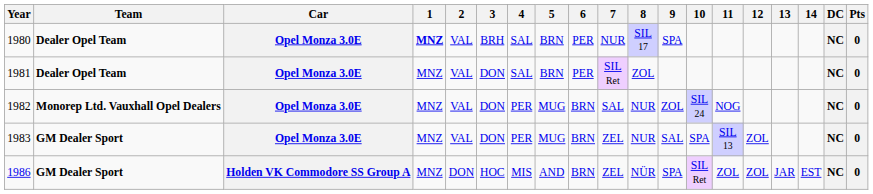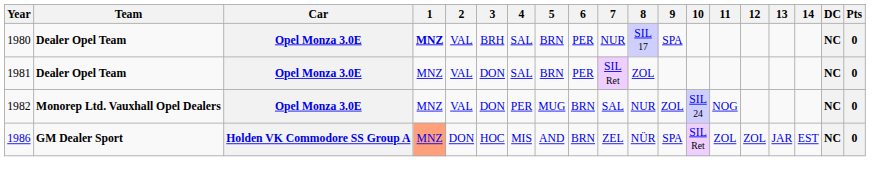 <table class="wikitable" style="text-align:center; font-size:85%">
 <tr>
 <th>Year</th>
 <th>Team</th>
 <th>Car</th>
 <th>1</th>
 <th>2</th>
 <th>3</th>
 <th>4</th>
 <th>5</th>
 <th>6</th>
 <th>7</th>
 <th>8</th>
 <th>9</th>
 <th>10</th>
 <th>11</th>
 <th>12</th>
 <th>13</th>
 <th>14</th>
 <th>DC</th>
 <th>Pts</th>
 </tr>
 <tr>
 <td>1980</td>
 <td align="left" nowrap> <strong>Dealer Opel Team</strong></td>
 <th nowrap><a href='#'>Opel Monza 3.0E</a></th>
 <td><strong><a href='#'>MNZ</a></strong></td>
 <td><a href='#'>VAL</a></td>
 <td><a href='#'>BRH</a></td>
 <td><a href='#'>SAL</a></td>
 <td><a href='#'>BRN</a></td>
 <td><a href='#'>PER</a></td>
 <td><a href='#'>NUR</a></td>
 <td style="background:#CFCFFF;"><a href='#'>SIL</a><br><small>17</small></td>
 <td><a href='#'>SPA</a></td>
 <td></td>
 <td></td>
 <td></td>
 <td></td>
 <td></td>
 <th>NC</th>
 <th>0</th>
 </tr>
 <tr>
 <td>1981</td>
 <td align="left" nowrap> <strong>Dealer Opel Team</strong></td>
 <th nowrap><a href='#'>Opel Monza 3.0E</a></th>
 <td><a href='#'>MNZ</a></td>
 <td><a href='#'>VAL</a></td>
 <td><a href='#'>DON</a></td>
 <td><a href='#'>SAL</a></td>
 <td><a href='#'>BRN</a></td>
 <td><a href='#'>PER</a></td>
 <td style="background:#EFCFFF;"><a href='#'>SIL</a><br><small>Ret</small></td>
 <td><a href='#'>ZOL</a></td>
 <td></td>
 <td></td>
 <td></td>
 <td></td>
 <td></td>
 <td></td>
 <th>NC</th>
 <th>0</th>
 </tr>
 <tr>
 <td>1982</td>
 <td align="left" nowrap> <strong>Monorep Ltd. Vauxhall Opel Dealers</strong></td>
 <th nowrap><a href='#'>Opel Monza 3.0E</a></th>
 <td><a href='#'>MNZ</a></td>
 <td><a href='#'>VAL</a></td>
 <td><a href='#'>DON</a></td>
 <td><a href='#'>PER</a></td>
 <td><a href='#'>MUG</a></td>
 <td><a href='#'>BRN</a></td>
 <td><a href='#'>SAL</a></td>
 <td><a href='#'>NUR</a></td>
 <td><a href='#'>ZOL</a></td>
 <td style="background:#CFCFFF;"><a href='#'>SIL</a><br><small>24</small></td>
 <td><a href='#'>NOG</a></td>
 <td></td>
 <td></td>
 <td></td>
 <th>NC</th>
 <th>0</th>
 </tr>
 <tr>
-<td>1983</td>
-<td align="left" nowrap> <strong>GM Dealer Sport</strong></td>
-<th nowrap><a href='#'>Opel Monza 3.0E</a></th>
-<td><a href='#'>MNZ</a></td>
-<td><a href='#'>VAL</a></td>
-<td><a href='#'>DON</a></td>
-<td><a href='#'>PER</a></td>
-<td><a href='#'>MUG</a></td>
-<td><a href='#'>BRN</a></td>
-<td><a href='#'>ZEL</a></td>
-<td><a href='#'>NUR</a></td>
-<td><a href='#'>SAL</a></td>
-<td><a href='#'>SPA</a></td>
-<td style="background:#CFCFFF;"><a href='#'>SIL</a><br><small>13</small></td>
-<td><a href='#'>ZOL</a></td>
-<td></td>
-<td></td>
-<th>NC</th>
-<th>0</th>
-</tr>
-<tr>
 <td><a href='#'>1986</a></td>
 <td align="left" nowrap> <strong>GM Dealer Sport</strong></td>
 <th nowrap><a href='#'>Holden VK Commodore SS Group A</a></th>
-<td><a href='#'>MNZ</a></td>
+<td style="background: lightsalmon;"><a href='#'>MNZ</a></td>
 <td><a href='#'>DON</a></td>
 <td><a href='#'>HOC</a></td>
 <td><a href='#'>MIS</a></td>
 <td><a href='#'>AND</a></td>
 <td><a href='#'>BRN</a></td>
 <td><a href='#'>ZEL</a></td>
 <td><a href='#'>NÜR</a></td>
 <td><a href='#'>SPA</a></td>
 <td style="background:#EFCFFF;"><a href='#'>SIL</a><br><small>Ret</small></td>
 <td><a href='#'>ZOL</a></td>
 <td><a href='#'>ZOL</a></td>
 <td><a href='#'>JAR</a></td>
 <td><a href='#'>EST</a></td>
 <th>NC</th>
 <th>0</th>
 </tr>
 </table>
